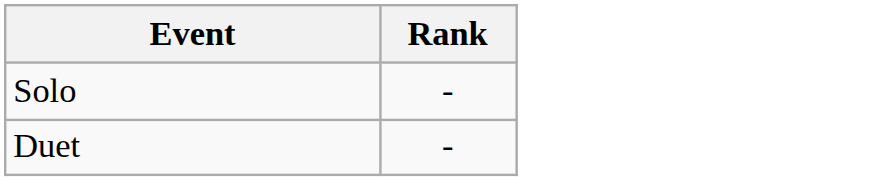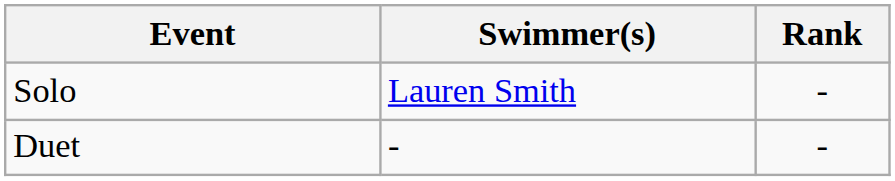 <table class=wikitable style="font-size:90%">
 <tr>
 <th width=150>Event</th>
+<th width=150>Swimmer(s)</th>
 <th width=50>Rank</th>
 </tr>
 <tr>
 <td>Solo</td>
+<td><a href='#'>Lauren Smith</a></td>
 <td align="center">-</td>
 </tr>
 <tr>
 <td>Duet</td>
+<td>-</td>
 <td align="center">-</td>
 </tr>
 </table>
